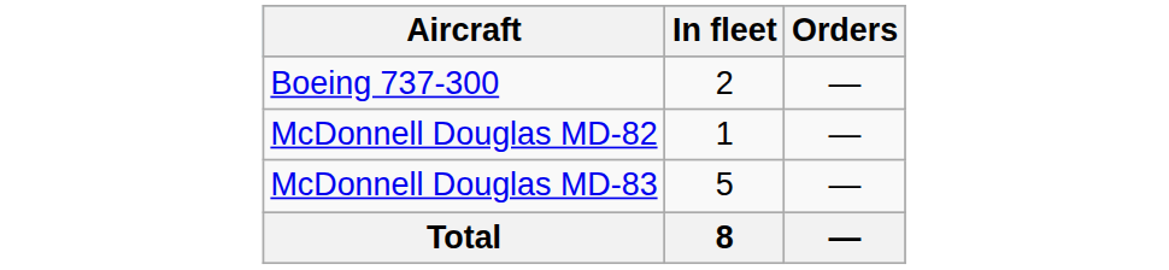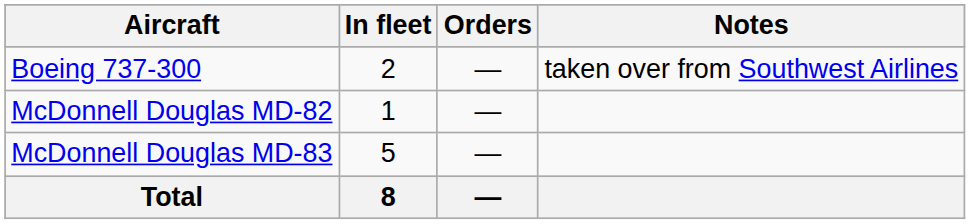 <table class="wikitable" style="margin:auto;">
 <tr bgcolor=lightblue>
 <th>Aircraft</th>
 <th>In fleet</th>
 <th>Orders</th>
+<th>Notes</th>
 </tr>
 <tr>
 <td><a href='#'>Boeing 737-300</a></td>
 <td align="center">2</td>
 <td align="center">—</td>
+<td>taken over from <a href='#'>Southwest Airlines</a></td>
 </tr>
 <tr>
 <td><a href='#'>McDonnell Douglas MD-82</a></td>
 <td align="center">1</td>
 <td align="center">—</td>
+<td></td>
 </tr>
 <tr>
 <td><a href='#'>McDonnell Douglas MD-83</a></td>
 <td align="center">5</td>
 <td align="center">—</td>
+<td></td>
 </tr>
 <tr>
 <th>Total</th>
 <th>8</th>
 <th>—</th>
+<th></th>
 </tr>
 </table>
